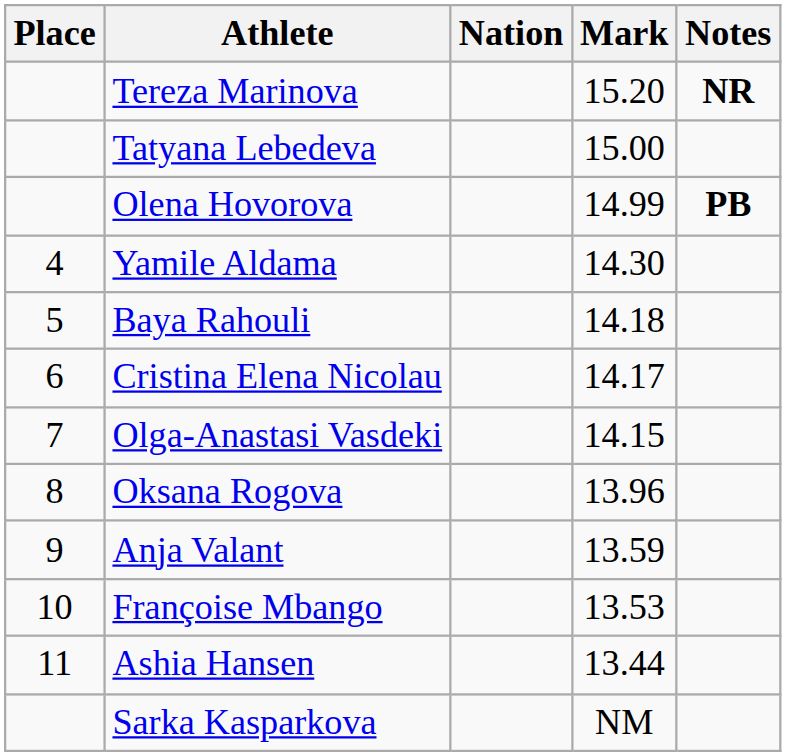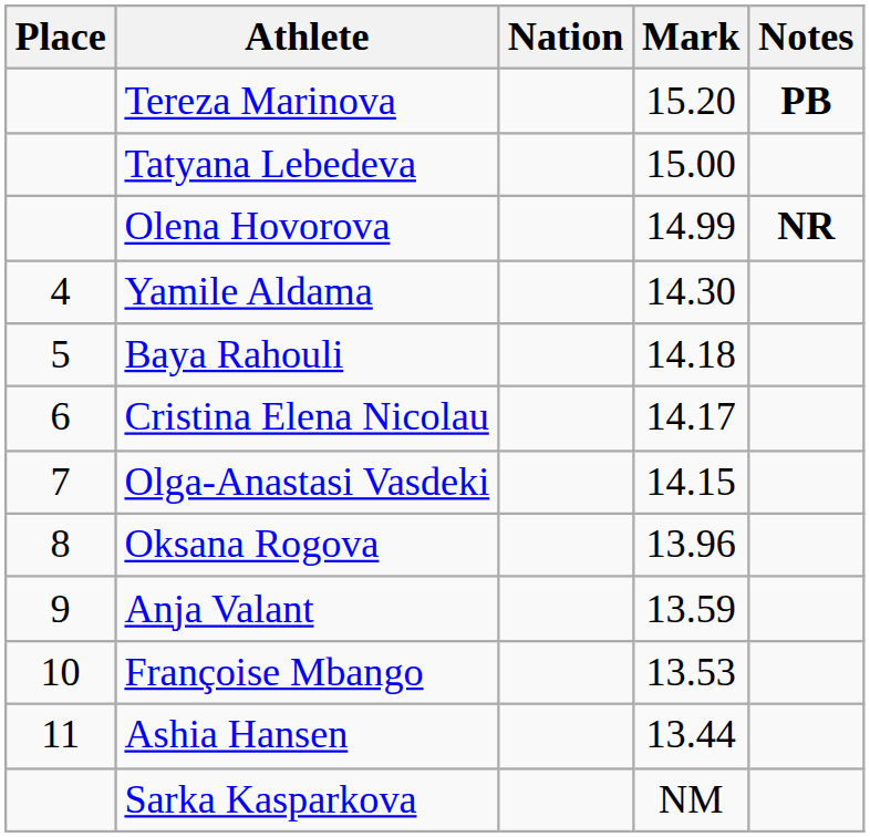 <table class=wikitable>
 <tr>
 <th>Place</th>
 <th>Athlete</th>
 <th>Nation</th>
 <th>Mark</th>
 <th>Notes</th>
 </tr>
 <tr>
 <td align=center></td>
 <td align=left><a href='#'>Tereza Marinova</a></td>
 <td align=left></td>
 <td align=center>15.20</td>
-<td align=center><strong>NR</strong></td>
+<td align=center><strong>PB</strong></td>
 </tr>
 <tr>
 <td align=center></td>
 <td align=left><a href='#'>Tatyana Lebedeva</a></td>
 <td align=left></td>
 <td align=center>15.00</td>
 <td align=center></td>
 </tr>
 <tr>
 <td align=center></td>
 <td align=left><a href='#'>Olena Hovorova</a></td>
 <td align=left></td>
 <td align=center>14.99</td>
-<td align=center><strong>PB</strong></td>
+<td align=center><strong>NR</strong></td>
 </tr>
 <tr>
 <td align=center>4</td>
 <td align=left><a href='#'>Yamile Aldama</a></td>
 <td align=left></td>
 <td align=center>14.30</td>
 <td align=center></td>
 </tr>
 <tr>
 <td align=center>5</td>
 <td align=left><a href='#'>Baya Rahouli</a></td>
 <td align=left></td>
 <td align=center>14.18</td>
 <td></td>
 </tr>
 <tr>
 <td align=center>6</td>
 <td align=left><a href='#'>Cristina Elena Nicolau</a></td>
 <td align=left></td>
 <td align=center>14.17</td>
 <td align=center></td>
 </tr>
 <tr>
 <td align=center>7</td>
 <td align=left><a href='#'>Olga-Anastasi Vasdeki</a></td>
 <td align=left></td>
 <td align=center>14.15</td>
 <td align=center></td>
 </tr>
 <tr>
 <td align=center>8</td>
 <td align=left><a href='#'>Oksana Rogova</a></td>
 <td align=left></td>
 <td align=center>13.96</td>
 <td></td>
 </tr>
 <tr>
 <td align=center>9</td>
 <td align=left><a href='#'>Anja Valant</a></td>
 <td align=left></td>
 <td align=center>13.59</td>
 <td></td>
 </tr>
 <tr>
 <td align=center>10</td>
 <td align=left><a href='#'>Françoise Mbango</a></td>
 <td align=left></td>
 <td align=center>13.53</td>
 <td></td>
 </tr>
 <tr>
 <td align=center>11</td>
 <td align=left><a href='#'>Ashia Hansen</a></td>
 <td align=left></td>
 <td align=center>13.44</td>
 <td></td>
 </tr>
 <tr>
 <td align=center></td>
 <td align=left><a href='#'>Sarka Kasparkova</a></td>
 <td align=left></td>
 <td align=center>NM</td>
 <td></td>
 </tr>
 </table>
